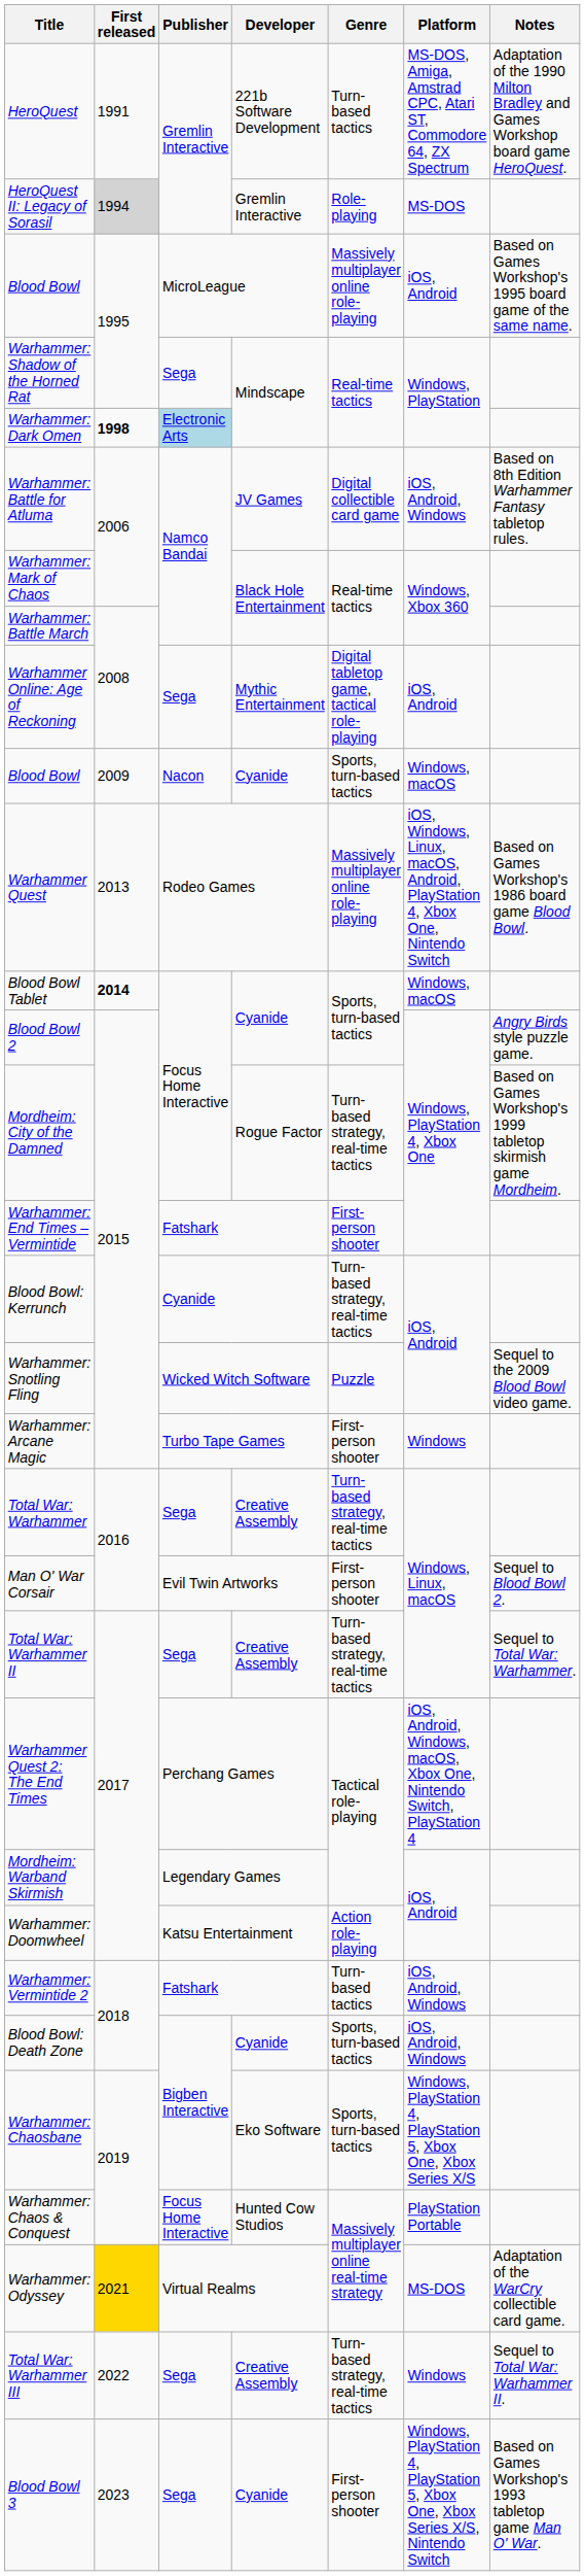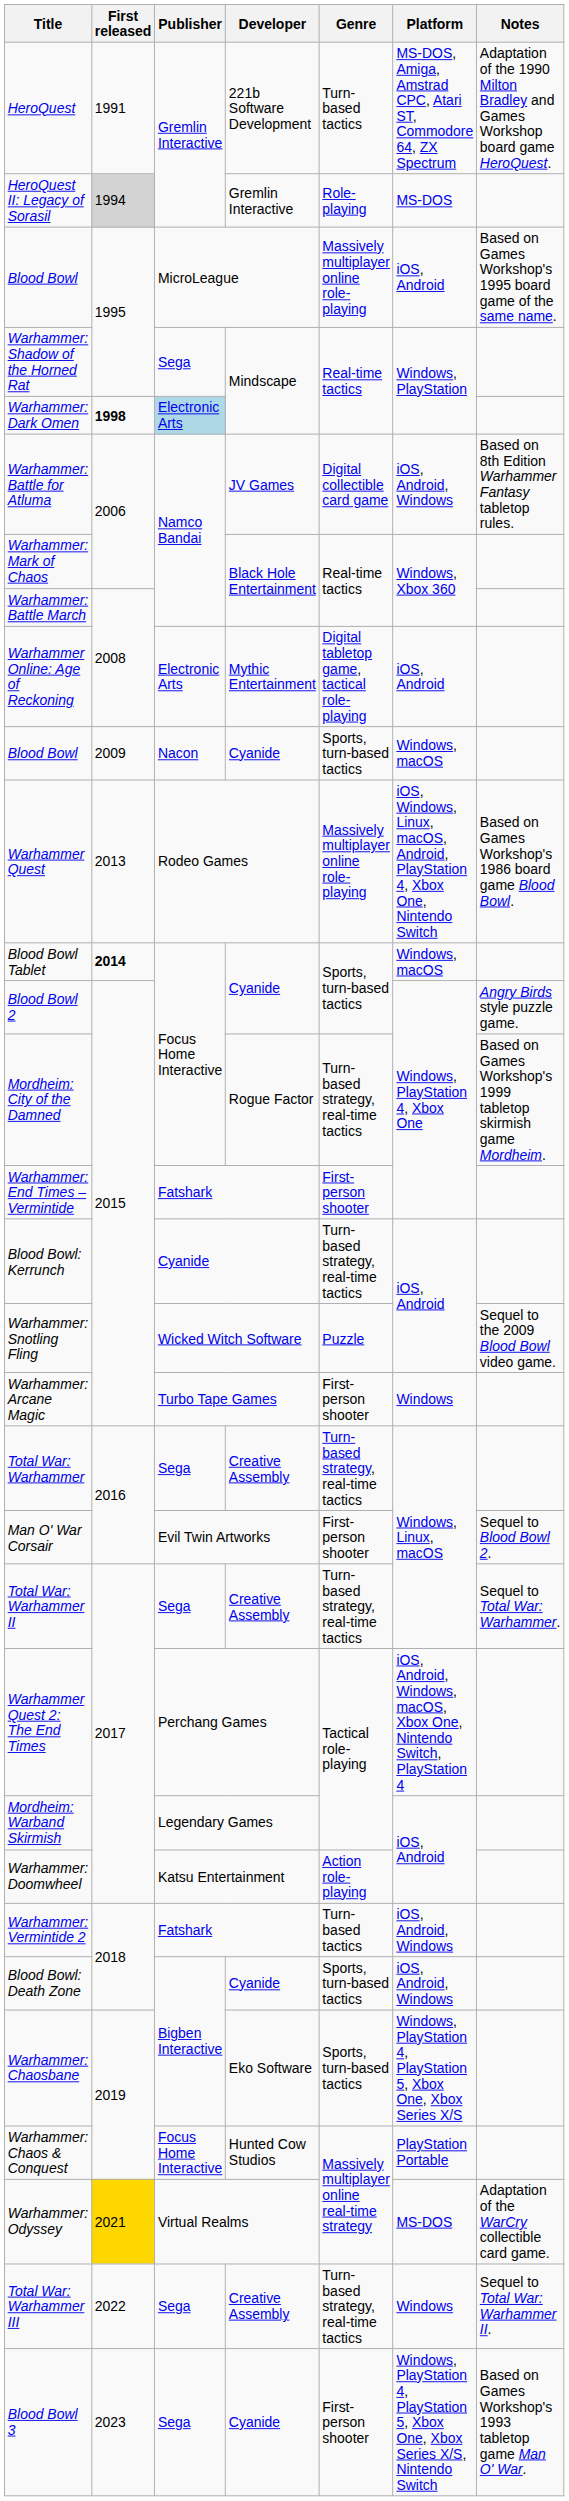 <table class="wikitable sortable" style="font-size: 95%">
 <tr align="center">
 <th>Title</th>
 <th>First released</th>
 <th>Publisher</th>
 <th>Developer</th>
 <th>Genre</th>
 <th scope="col" style="width: 300px;">Platform</th>
 <th scope="col" style="width: 250px;">Notes</th>
 </tr>
 <tr>
 <td><em><a href='#'>HeroQuest</a></em></td>
 <td>1991</td>
 <td rowspan="2"><a href='#'>Gremlin Interactive</a></td>
 <td>221b Software Development</td>
 <td>Turn-based tactics</td>
 <td><a href='#'>MS-DOS</a>, <a href='#'>Amiga</a>, <a href='#'>Amstrad CPC</a>, <a href='#'>Atari ST</a>, <a href='#'>Commodore 64</a>, <a href='#'>ZX Spectrum</a></td>
 <td>Adaptation of the 1990 <a href='#'>Milton Bradley</a> and Games Workshop board game <em><a href='#'>HeroQuest</a></em>.</td>
 </tr>
 <tr>
 <td><em><a href='#'>HeroQuest II: Legacy of Sorasil</a></em></td>
 <td style="background: lightgrey;">1994</td>
 <td>Gremlin Interactive</td>
 <td><a href='#'>Role-playing</a></td>
 <td><a href='#'>MS-DOS</a></td>
 <td></td>
 </tr>
 <tr>
 <td><em><a href='#'>Blood Bowl</a></em></td>
 <td rowspan="2">1995</td>
 <td colspan="2">MicroLeague</td>
 <td><a href='#'>Massively multiplayer online role-playing</a></td>
 <td><a href='#'>iOS</a>, <a href='#'>Android</a></td>
 <td>Based on Games Workshop's 1995 board game of the <a href='#'>same name</a>.</td>
 </tr>
 <tr>
 <td><em><a href='#'>Warhammer: Shadow of the Horned Rat</a></em></td>
 <td><a href='#'>Sega</a></td>
 <td rowspan="2">Mindscape</td>
 <td rowspan="2"><a href='#'>Real-time tactics</a></td>
 <td rowspan="2"><a href='#'>Windows</a>, <a href='#'>PlayStation</a></td>
 <td></td>
 </tr>
 <tr>
 <td><em><a href='#'>Warhammer: Dark Omen</a></em></td>
 <td><strong>1998</strong></td>
 <td style="background: lightblue;"><a href='#'>Electronic Arts</a></td>
 <td></td>
 </tr>
 <tr>
 <td><em><a href='#'>Warhammer: Battle for Atluma</a></em></td>
 <td rowspan="2">2006</td>
 <td rowspan="3"><a href='#'>Namco Bandai</a></td>
 <td><a href='#'>JV Games</a></td>
 <td><a href='#'>Digital collectible card game</a></td>
 <td><a href='#'>iOS</a>, <a href='#'>Android</a>, <a href='#'>Windows</a></td>
 <td>Based on 8th Edition <em>Warhammer Fantasy</em> tabletop rules.</td>
 </tr>
 <tr>
 <td><em><a href='#'>Warhammer: Mark of Chaos</a></em></td>
 <td rowspan="2"><a href='#'>Black Hole Entertainment</a></td>
 <td rowspan="2">Real-time tactics</td>
 <td rowspan="2"><a href='#'>Windows</a>, <a href='#'>Xbox 360</a></td>
 <td></td>
 </tr>
 <tr>
 <td><em><a href='#'>Warhammer: Battle March</a></em></td>
 <td rowspan="2">2008</td>
 <td></td>
 </tr>
 <tr>
 <td><em><a href='#'>Warhammer Online: Age of Reckoning</a></em></td>
-<td><a href='#'>Sega</a></td>
+<td><a href='#'>Electronic Arts</a></td>
 <td><a href='#'>Mythic Entertainment</a></td>
 <td><a href='#'>Digital tabletop game</a>, <a href='#'>tactical role-playing</a></td>
 <td><a href='#'>iOS</a>, <a href='#'>Android</a></td>
 <td></td>
 </tr>
 <tr>
 <td><em><a href='#'>Blood Bowl</a></em></td>
 <td>2009</td>
 <td><a href='#'>Nacon</a></td>
 <td><a href='#'>Cyanide</a></td>
 <td>Sports, turn-based tactics</td>
 <td><a href='#'>Windows</a>, <a href='#'>macOS</a></td>
 <td></td>
 </tr>
 <tr>
 <td><em><a href='#'>Warhammer Quest</a></em></td>
 <td>2013</td>
 <td colspan="2">Rodeo Games</td>
 <td><a href='#'>Massively multiplayer online role-playing</a></td>
 <td><a href='#'>iOS</a>, <a href='#'>Windows</a>, <a href='#'>Linux</a>, <a href='#'>macOS</a>, <a href='#'>Android</a>, <a href='#'>PlayStation 4</a>, <a href='#'>Xbox One</a>, <a href='#'>Nintendo Switch</a></td>
 <td>Based on Games Workshop's 1986 board game <em><a href='#'>Blood Bowl</a></em>.</td>
 </tr>
 <tr>
 <td><em>Blood Bowl Tablet</em></td>
 <td><strong>2014</strong></td>
 <td rowspan="3">Focus Home Interactive</td>
 <td rowspan="2"><a href='#'>Cyanide</a></td>
 <td rowspan="2">Sports, turn-based tactics</td>
 <td><a href='#'>Windows</a>, <a href='#'>macOS</a></td>
 <td></td>
 </tr>
 <tr>
 <td><em><a href='#'>Blood Bowl 2</a></em></td>
 <td rowspan="6">2015</td>
 <td rowspan="3"><a href='#'>Windows</a>, <a href='#'>PlayStation 4</a>, <a href='#'>Xbox One</a></td>
 <td><em><a href='#'>Angry Birds</a></em> style puzzle game.</td>
 </tr>
 <tr>
 <td><em><a href='#'>Mordheim: City of the Damned</a></em></td>
 <td>Rogue Factor</td>
 <td>Turn-based strategy, real-time tactics</td>
 <td>Based on Games Workshop's 1999 tabletop skirmish game <em><a href='#'>Mordheim</a></em>.</td>
 </tr>
 <tr>
 <td><em><a href='#'>Warhammer: End Times – Vermintide</a></em></td>
 <td colspan="2"><a href='#'>Fatshark</a></td>
 <td><a href='#'>First-person shooter</a></td>
 <td></td>
 </tr>
 <tr>
 <td><em>Blood Bowl: Kerrunch</em></td>
 <td colspan="2"><a href='#'>Cyanide</a></td>
 <td>Turn-based strategy, real-time tactics</td>
 <td rowspan="2"><a href='#'>iOS</a>, <a href='#'>Android</a></td>
 <td></td>
 </tr>
 <tr>
 <td><em>Warhammer: Snotling Fling</em></td>
 <td colspan="2"><a href='#'>Wicked Witch Software</a></td>
 <td><a href='#'>Puzzle</a></td>
 <td>Sequel to the 2009 <em><a href='#'>Blood Bowl</a></em> video game.</td>
 </tr>
 <tr>
 <td><em>Warhammer: Arcane Magic</em></td>
 <td colspan="2"><a href='#'>Turbo Tape Games</a></td>
 <td>First-person shooter</td>
 <td><a href='#'>Windows</a></td>
 <td></td>
 </tr>
 <tr>
 <td><em><a href='#'>Total War: Warhammer</a></em></td>
 <td rowspan="2">2016</td>
 <td><a href='#'>Sega</a></td>
 <td><a href='#'>Creative Assembly</a></td>
 <td><a href='#'>Turn-based strategy</a>, real-time tactics</td>
 <td rowspan="3"><a href='#'>Windows</a>, <a href='#'>Linux</a>, <a href='#'>macOS</a></td>
 <td></td>
 </tr>
 <tr>
 <td><em>Man O' War Corsair</em></td>
 <td colspan="2">Evil Twin Artworks</td>
 <td>First-person shooter</td>
 <td>Sequel to <em><a href='#'>Blood Bowl 2</a></em>.</td>
 </tr>
 <tr>
 <td><em><a href='#'>Total War: Warhammer II</a></em></td>
 <td rowspan="4">2017</td>
 <td><a href='#'>Sega</a></td>
 <td><a href='#'>Creative Assembly</a></td>
 <td>Turn-based strategy, real-time tactics</td>
 <td>Sequel to <em><a href='#'>Total War: Warhammer</a></em>.</td>
 </tr>
 <tr>
 <td><em><a href='#'>Warhammer Quest 2: The End Times</a></em></td>
 <td colspan="2">Perchang Games</td>
 <td rowspan="2">Tactical role-playing</td>
 <td><a href='#'>iOS</a>, <a href='#'>Android</a>, <a href='#'>Windows</a>, <a href='#'>macOS</a>, <a href='#'>Xbox One</a>, <a href='#'>Nintendo Switch</a>, <a href='#'>PlayStation 4</a></td>
 <td></td>
 </tr>
 <tr>
 <td><em><a href='#'>Mordheim: Warband Skirmish</a></em></td>
 <td colspan="2">Legendary Games</td>
 <td rowspan="2"><a href='#'>iOS</a>, <a href='#'>Android</a></td>
 <td></td>
 </tr>
 <tr>
 <td><em>Warhammer: Doomwheel</em></td>
 <td colspan="2">Katsu Entertainment</td>
 <td><a href='#'>Action role-playing</a></td>
 <td></td>
 </tr>
 <tr>
 <td><em><a href='#'>Warhammer: Vermintide 2</a></em></td>
 <td rowspan="2">2018</td>
 <td colspan="2"><a href='#'>Fatshark</a></td>
 <td>Turn-based tactics</td>
 <td><a href='#'>iOS</a>, <a href='#'>Android</a>, <a href='#'>Windows</a></td>
 <td></td>
 </tr>
 <tr>
 <td><em>Blood Bowl: Death Zone</em></td>
 <td rowspan="2"><a href='#'>Bigben Interactive</a></td>
 <td><a href='#'>Cyanide</a></td>
 <td>Sports, turn-based tactics</td>
 <td><a href='#'>iOS</a>, <a href='#'>Android</a>, <a href='#'>Windows</a></td>
 <td></td>
 </tr>
 <tr>
 <td><em><a href='#'>Warhammer: Chaosbane</a></em></td>
 <td rowspan="2">2019</td>
 <td>Eko Software</td>
 <td>Sports, turn-based tactics</td>
 <td><a href='#'>Windows</a>, <a href='#'>PlayStation 4</a>, <a href='#'>PlayStation 5</a>, <a href='#'>Xbox One</a>, <a href='#'>Xbox Series X/S</a></td>
 <td></td>
 </tr>
 <tr>
 <td><em>Warhammer: Chaos & Conquest</em></td>
 <td><a href='#'>Focus Home Interactive</a></td>
 <td>Hunted Cow Studios</td>
 <td rowspan="2"><a href='#'>Massively multiplayer online real-time strategy</a></td>
 <td><a href='#'>PlayStation Portable</a></td>
 <td></td>
 </tr>
 <tr>
 <td><em>Warhammer: Odyssey</em></td>
 <td style="background: gold;">2021</td>
 <td colspan="2">Virtual Realms</td>
 <td><a href='#'>MS-DOS</a></td>
 <td>Adaptation of the <em><a href='#'>WarCry</a></em> collectible card game.</td>
 </tr>
 <tr>
 <td><em><a href='#'>Total War: Warhammer III</a></em></td>
 <td>2022</td>
 <td><a href='#'>Sega</a></td>
 <td><a href='#'>Creative Assembly</a></td>
 <td>Turn-based strategy, real-time tactics</td>
 <td><a href='#'>Windows</a></td>
 <td>Sequel to <em><a href='#'>Total War: Warhammer II</a></em>.</td>
 </tr>
 <tr>
 <td><em><a href='#'>Blood Bowl 3</a></em></td>
 <td>2023</td>
 <td><a href='#'>Sega</a></td>
 <td><a href='#'>Cyanide</a></td>
 <td>First-person shooter</td>
 <td><a href='#'>Windows</a>, <a href='#'>PlayStation 4</a>, <a href='#'>PlayStation 5</a>, <a href='#'>Xbox One</a>, <a href='#'>Xbox Series X/S</a>, <a href='#'>Nintendo Switch</a></td>
 <td>Based on Games Workshop's 1993 tabletop game <em><a href='#'>Man O' War</a></em>.</td>
 </tr>
 </table>
